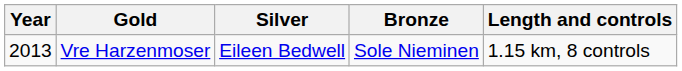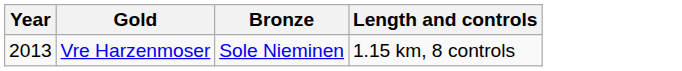 <table class="wikitable">
 <tr>
 <th>Year</th>
 <th>Gold</th>
-<th>Silver</th>
 <th>Bronze</th>
 <th>Length and controls</th>
 </tr>
 <tr>
 <td>2013</td>
 <td> <a href='#'>Vre Harzenmoser</a></td>
-<td> <a href='#'>Eileen Bedwell</a></td>
 <td> <a href='#'>Sole Nieminen</a></td>
 <td>1.15 km, 8 controls</td>
 </tr>
 </table>
